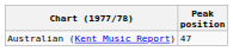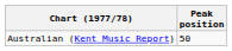 <table class="wikitable sortable plainrowheaders">
 <tr>
 <th scope="col">Chart (1977/78)</th>
 <th scope="col">Peak<br>position</th>
 </tr>
 <tr>
 <td>Australian (<a href='#'>Kent Music Report</a>)</td>
-<td>47</td>
+<td>50</td>
 </tr>
 </table>
